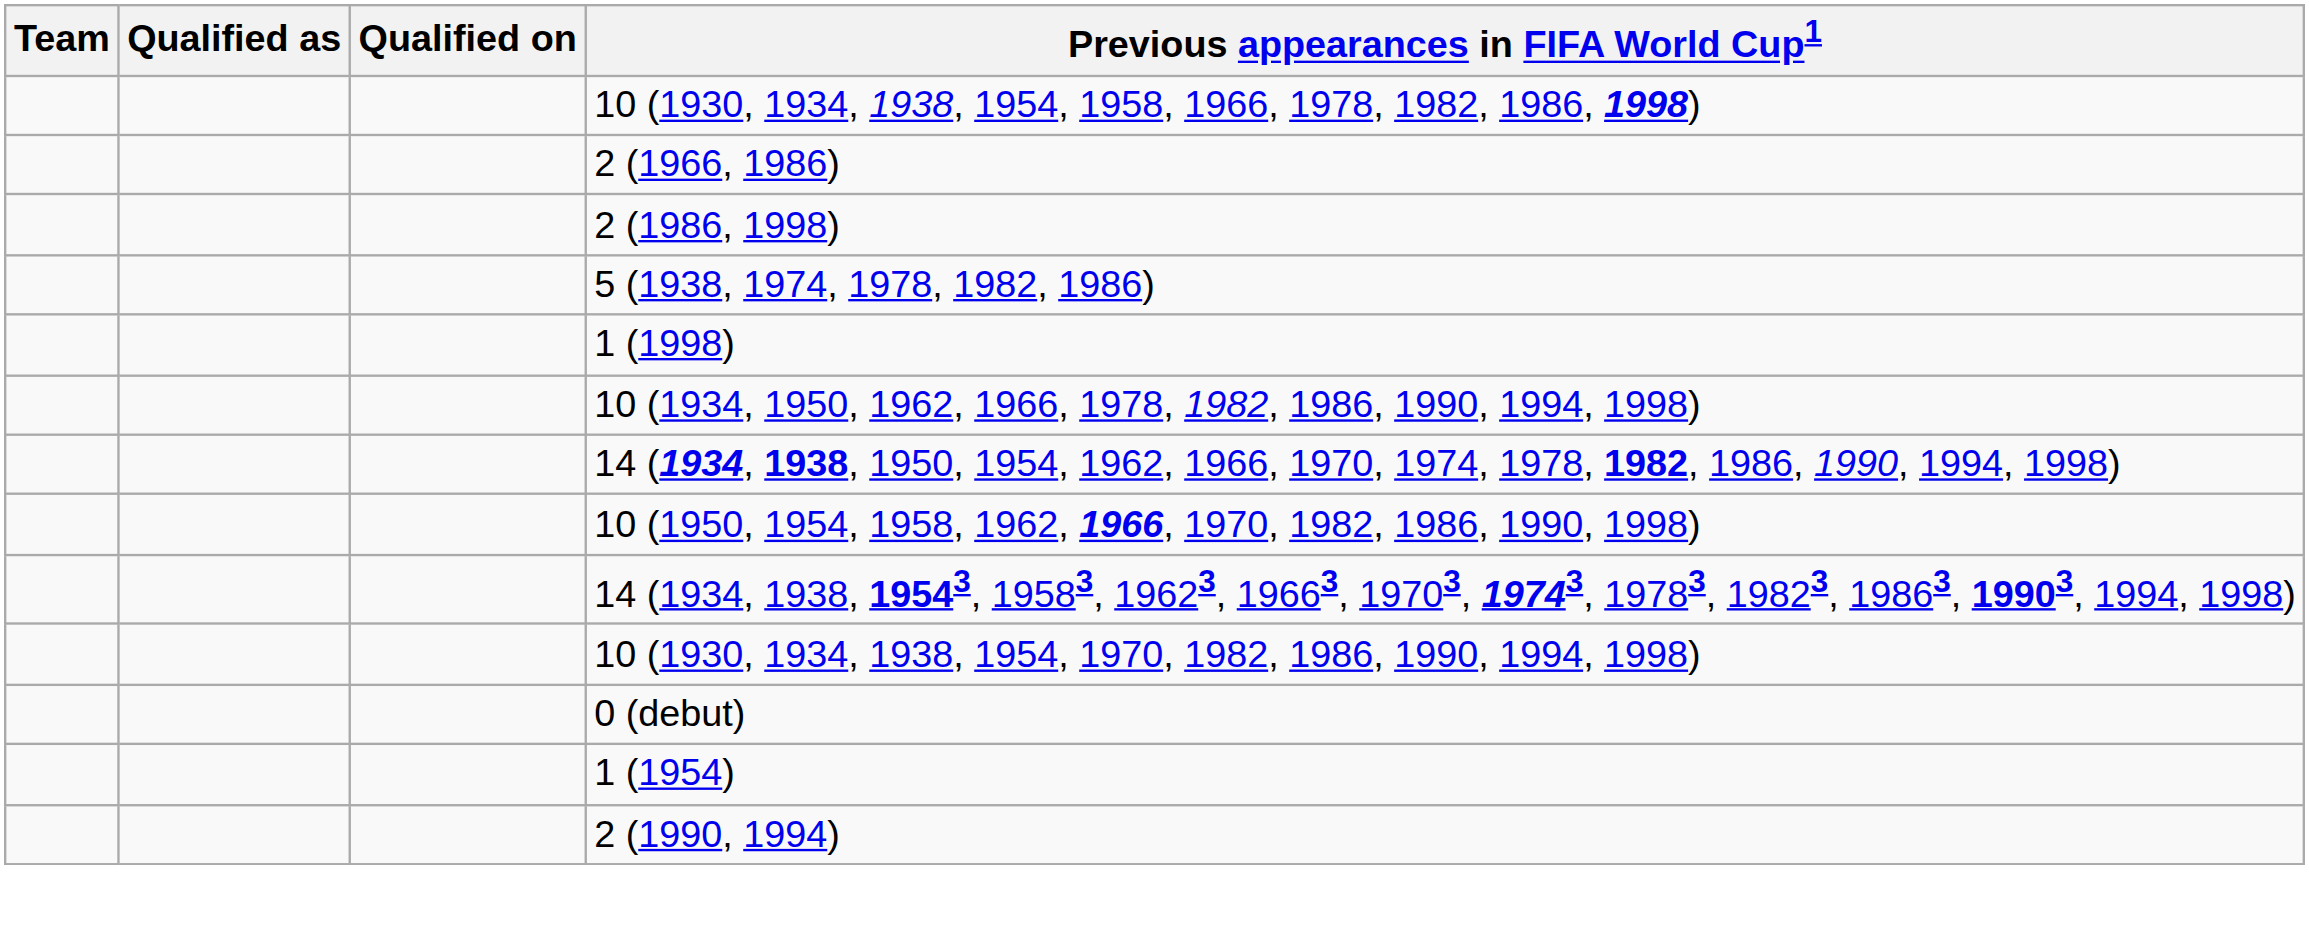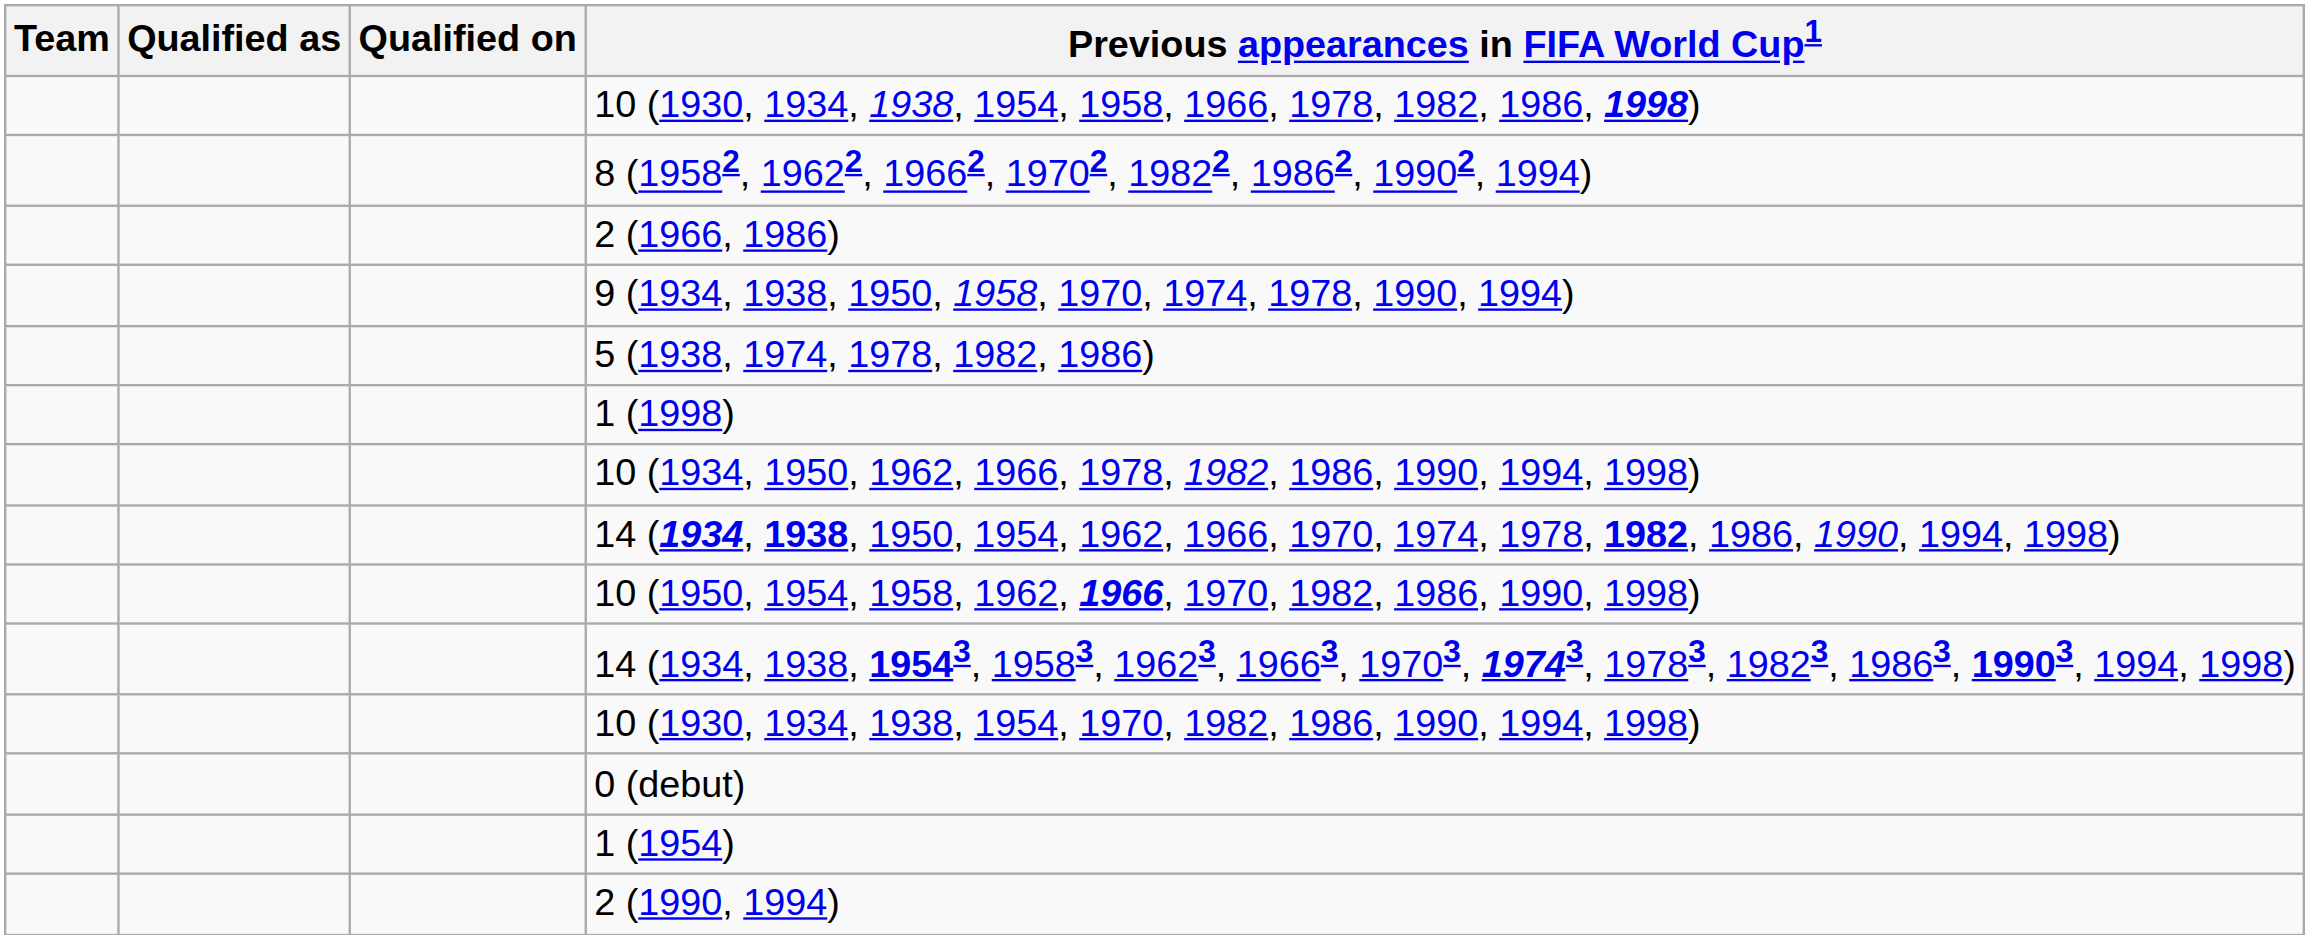 <table class="wikitable sortable">
 <tr>
 <th>Team</th>
 <th>Qualified as</th>
 <th>Qualified on</th>
 <th data-sort-type="number">Previous <a href='#'>appearances</a> in <a href='#'>FIFA World Cup</a><sup><strong><a href='#'>1</a></strong></sup></th>
 </tr>
 <tr>
 <td></td>
 <td></td>
 <td></td>
 <td>10 (<a href='#'>1930</a>, <a href='#'>1934</a>, <em><a href='#'>1938</a></em>, <a href='#'>1954</a>, <a href='#'>1958</a>, <a href='#'>1966</a>, <a href='#'>1978</a>, <a href='#'>1982</a>, <a href='#'>1986</a>, <strong><em><a href='#'>1998</a></em></strong>)</td>
 </tr>
 <tr>
 <td></td>
 <td></td>
 <td></td>
+<td>8 (<a href='#'>1958</a><sup><strong><a href='#'>2</a></strong></sup>, <a href='#'>1962</a><sup><strong><a href='#'>2</a></strong></sup>, <a href='#'>1966</a><sup><strong><a href='#'>2</a></strong></sup>, <a href='#'>1970</a><sup><strong><a href='#'>2</a></strong></sup>, <a href='#'>1982</a><sup><strong><a href='#'>2</a></strong></sup>, <a href='#'>1986</a><sup><strong><a href='#'>2</a></strong></sup>, <a href='#'>1990</a><sup><strong><a href='#'>2</a></strong></sup>, <a href='#'>1994</a>)</td>
+</tr>
+<tr>
+<td></td>
+<td></td>
+<td></td>
 <td>2 (<a href='#'>1966</a>, <a href='#'>1986</a>)</td>
 </tr>
 <tr>
 <td></td>
 <td></td>
 <td></td>
-<td>2 (<a href='#'>1986</a>, <a href='#'>1998</a>)</td>
+<td>9 (<a href='#'>1934</a>, <a href='#'>1938</a>, <a href='#'>1950</a>, <em><a href='#'>1958</a></em>, <a href='#'>1970</a>, <a href='#'>1974</a>, <a href='#'>1978</a>, <a href='#'>1990</a>, <a href='#'>1994</a>)</td>
 </tr>
 <tr>
 <td></td>
 <td></td>
 <td></td>
 <td>5 (<a href='#'>1938</a>, <a href='#'>1974</a>, <a href='#'>1978</a>, <a href='#'>1982</a>, <a href='#'>1986</a>)</td>
 </tr>
 <tr>
 <td></td>
 <td></td>
 <td></td>
 <td>1 (<a href='#'>1998</a>)</td>
 </tr>
 <tr>
 <td></td>
 <td></td>
 <td></td>
 <td>10 (<a href='#'>1934</a>, <a href='#'>1950</a>, <a href='#'>1962</a>, <a href='#'>1966</a>, <a href='#'>1978</a>, <em><a href='#'>1982</a></em>, <a href='#'>1986</a>, <a href='#'>1990</a>, <a href='#'>1994</a>, <a href='#'>1998</a>)</td>
 </tr>
 <tr>
 <td></td>
 <td></td>
 <td></td>
 <td>14 (<strong><em><a href='#'>1934</a></em></strong>, <strong><a href='#'>1938</a></strong>, <a href='#'>1950</a>, <a href='#'>1954</a>, <a href='#'>1962</a>, <a href='#'>1966</a>, <a href='#'>1970</a>, <a href='#'>1974</a>, <a href='#'>1978</a>, <strong><a href='#'>1982</a></strong>, <a href='#'>1986</a>, <em><a href='#'>1990</a></em>, <a href='#'>1994</a>, <a href='#'>1998</a>)</td>
 </tr>
 <tr>
 <td></td>
 <td></td>
 <td></td>
 <td>10 (<a href='#'>1950</a>, <a href='#'>1954</a>, <a href='#'>1958</a>, <a href='#'>1962</a>, <strong><em><a href='#'>1966</a></em></strong>, <a href='#'>1970</a>, <a href='#'>1982</a>, <a href='#'>1986</a>, <a href='#'>1990</a>, <a href='#'>1998</a>)</td>
 </tr>
 <tr>
 <td></td>
 <td></td>
 <td></td>
 <td>14 (<a href='#'>1934</a>, <a href='#'>1938</a>, <strong><a href='#'>1954</a></strong><sup><strong><a href='#'>3</a></strong></sup>, <a href='#'>1958</a><sup><strong><a href='#'>3</a></strong></sup>, <a href='#'>1962</a><sup><strong><a href='#'>3</a></strong></sup>, <a href='#'>1966</a><sup><strong><a href='#'>3</a></strong></sup>, <a href='#'>1970</a><sup><strong><a href='#'>3</a></strong></sup>, <strong><em><a href='#'>1974</a></em></strong><sup><strong><a href='#'>3</a></strong></sup>, <a href='#'>1978</a><sup><strong><a href='#'>3</a></strong></sup>, <a href='#'>1982</a><sup><strong><a href='#'>3</a></strong></sup>, <a href='#'>1986</a><sup><strong><a href='#'>3</a></strong></sup>, <strong><a href='#'>1990</a></strong><sup><strong><a href='#'>3</a></strong></sup>, <a href='#'>1994</a>, <a href='#'>1998</a>)</td>
 </tr>
 <tr>
 <td></td>
 <td></td>
 <td></td>
 <td>10 (<a href='#'>1930</a>, <a href='#'>1934</a>, <a href='#'>1938</a>, <a href='#'>1954</a>, <a href='#'>1970</a>, <a href='#'>1982</a>, <a href='#'>1986</a>, <a href='#'>1990</a>, <a href='#'>1994</a>, <a href='#'>1998</a>)</td>
 </tr>
 <tr>
 <td></td>
 <td></td>
 <td></td>
 <td>0 (debut)</td>
 </tr>
 <tr>
 <td></td>
 <td></td>
 <td></td>
 <td>1 (<a href='#'>1954</a>)</td>
 </tr>
 <tr>
 <td></td>
 <td></td>
 <td></td>
 <td>2 (<a href='#'>1990</a>, <a href='#'>1994</a>)</td>
 </tr>
 </table>
